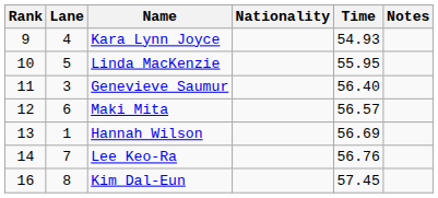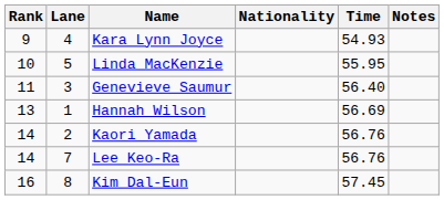 <table class="wikitable sortable" style="text-align:center">
 <tr>
 <th>Rank</th>
 <th>Lane</th>
 <th>Name</th>
 <th>Nationality</th>
 <th>Time</th>
 <th>Notes</th>
 </tr>
 <tr>
 <td>9</td>
 <td>4</td>
 <td align=left><a href='#'>Kara Lynn Joyce</a></td>
 <td align=left></td>
 <td>54.93</td>
 <td></td>
 </tr>
 <tr>
 <td>10</td>
 <td>5</td>
 <td align=left><a href='#'>Linda MacKenzie</a></td>
 <td align=left></td>
 <td>55.95</td>
 <td></td>
 </tr>
 <tr>
 <td>11</td>
 <td>3</td>
 <td align=left><a href='#'>Genevieve Saumur</a></td>
 <td align=left></td>
 <td>56.40</td>
 <td></td>
 </tr>
 <tr>
-<td>12</td>
-<td>6</td>
-<td align=left><a href='#'>Maki Mita</a></td>
-<td align=left></td>
-<td>56.57</td>
-<td></td>
-</tr>
-<tr>
 <td>13</td>
 <td>1</td>
 <td align=left><a href='#'>Hannah Wilson</a></td>
 <td align=left></td>
 <td>56.69</td>
+<td></td>
+</tr>
+<tr>
+<td>14</td>
+<td>2</td>
+<td align=left><a href='#'>Kaori Yamada</a></td>
+<td align=left></td>
+<td>56.76</td>
 <td></td>
 </tr>
 <tr>
 <td>14</td>
 <td>7</td>
 <td align=left><a href='#'>Lee Keo-Ra</a></td>
 <td align=left></td>
 <td>56.76</td>
 <td></td>
 </tr>
 <tr>
 <td>16</td>
 <td>8</td>
 <td align=left><a href='#'>Kim Dal-Eun</a></td>
 <td align=left></td>
 <td>57.45</td>
 <td></td>
 </tr>
 </table>
